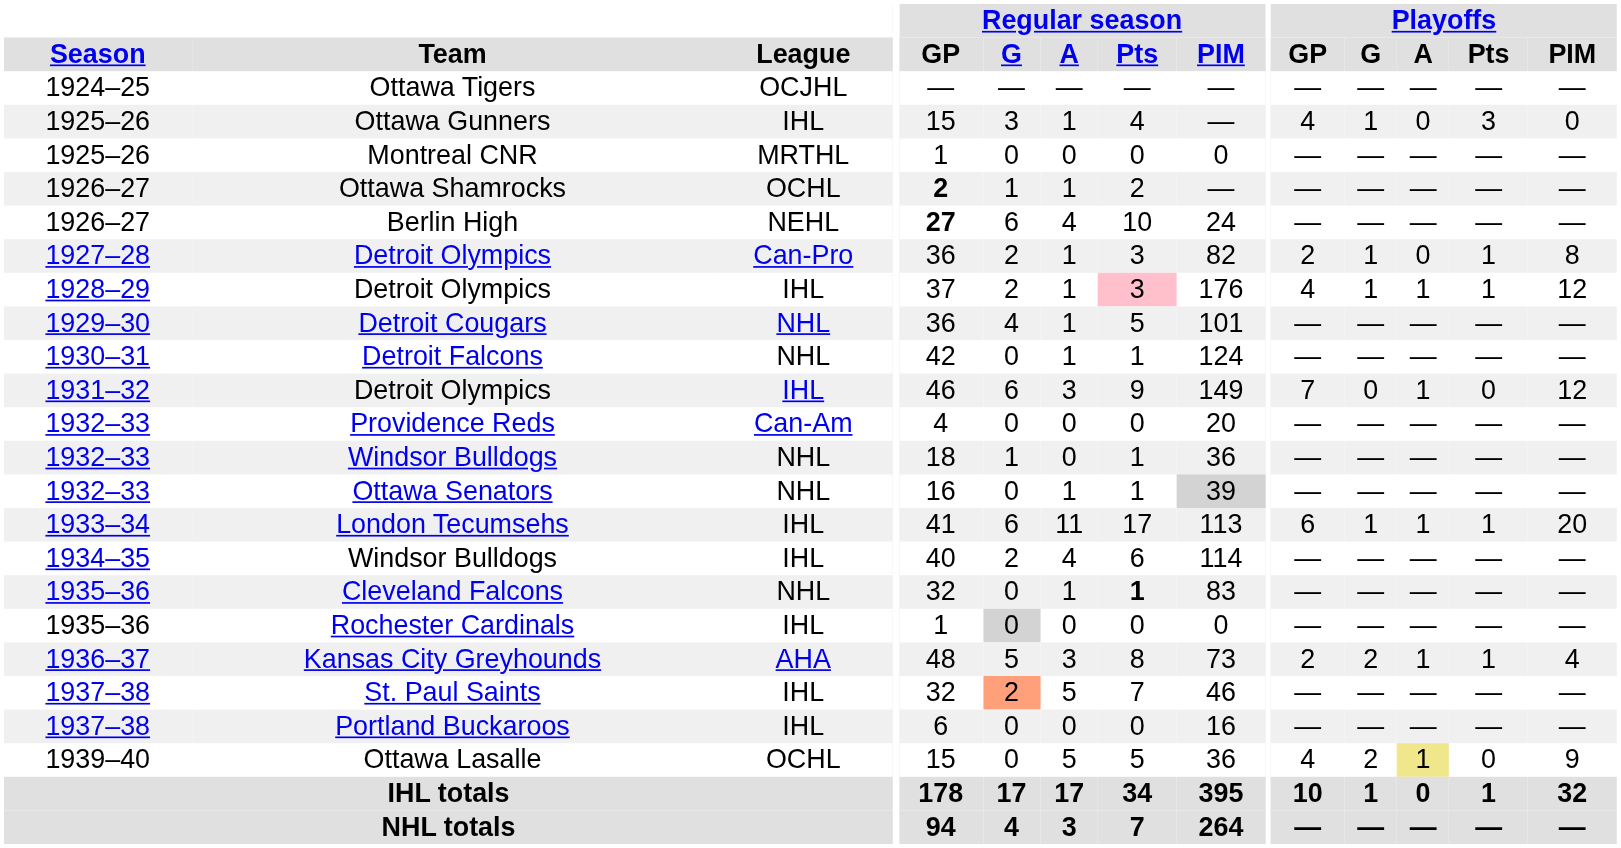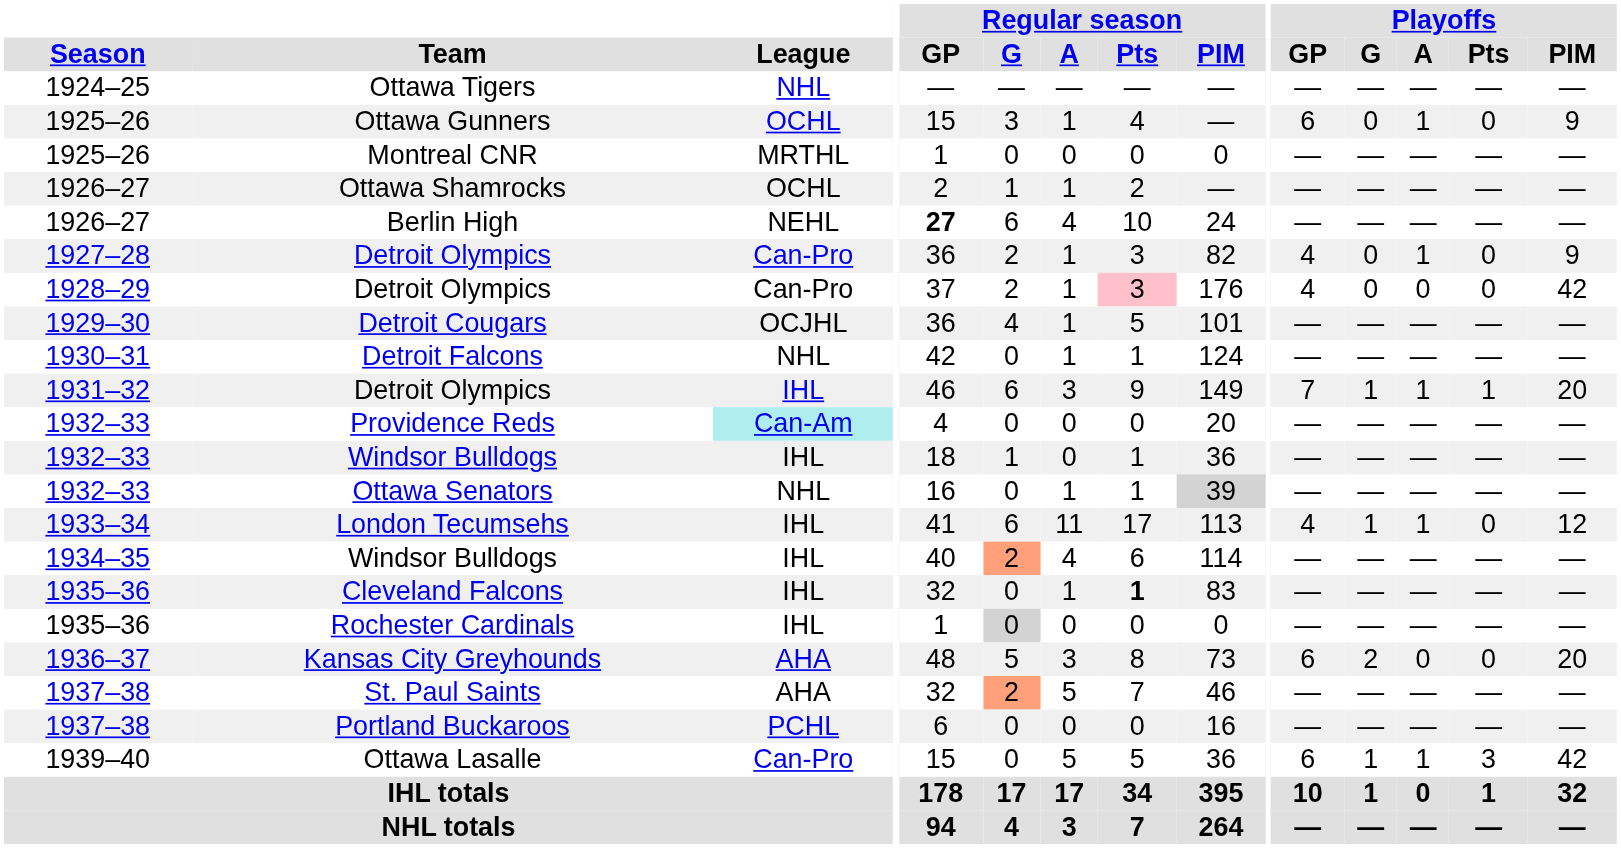 <table border="0" cellpadding="1" cellspacing="0" style="text-align:center; width:60em">
 <tr bgcolor="#e0e0e0">
 <th colspan="3" bgcolor="#ffffff"></th>
 <th rowspan="100" bgcolor="#ffffff"></th>
 <th colspan="5"><a href='#'>Regular season</a></th>
 <th rowspan="100" bgcolor="#ffffff"></th>
 <th colspan="5"><a href='#'>Playoffs</a></th>
 </tr>
 <tr bgcolor="#e0e0e0">
 <th><a href='#'>Season</a></th>
 <th>Team</th>
 <th>League</th>
 <th>GP</th>
 <th><a href='#'>G</a></th>
 <th><a href='#'>A</a></th>
 <th><a href='#'>Pts</a></th>
 <th><a href='#'>PIM</a></th>
 <th>GP</th>
 <th>G</th>
 <th>A</th>
 <th>Pts</th>
 <th>PIM</th>
 </tr>
 <tr>
 <td>1924–25</td>
 <td>Ottawa Tigers</td>
-<td>OCJHL</td>
+<td><a href='#'>NHL</a></td>
 <td>—</td>
 <td>—</td>
 <td>—</td>
 <td>—</td>
 <td>—</td>
 <td>—</td>
 <td>—</td>
 <td>—</td>
 <td>—</td>
 <td>—</td>
 </tr>
 <tr bgcolor="#f0f0f0">
 <td>1925–26</td>
 <td>Ottawa Gunners</td>
-<td>IHL</td>
+<td><a href='#'>OCHL</a></td>
 <td>15</td>
 <td>3</td>
 <td>1</td>
 <td>4</td>
 <td>—</td>
-<td>4</td>
+<td>6</td>
+<td>0</td>
 <td>1</td>
 <td>0</td>
-<td>3</td>
-<td>0</td>
+<td>9</td>
 </tr>
 <tr>
 <td>1925–26</td>
 <td>Montreal CNR</td>
 <td>MRTHL</td>
 <td>1</td>
 <td>0</td>
 <td>0</td>
 <td>0</td>
 <td>0</td>
 <td>—</td>
 <td>—</td>
 <td>—</td>
 <td>—</td>
 <td>—</td>
 </tr>
 <tr bgcolor="#f0f0f0">
 <td>1926–27</td>
 <td>Ottawa Shamrocks</td>
 <td>OCHL</td>
-<td><strong>2</strong></td>
+<td>2</td>
 <td>1</td>
 <td>1</td>
 <td>2</td>
 <td>—</td>
 <td>—</td>
 <td>—</td>
 <td>—</td>
 <td>—</td>
 <td>—</td>
 </tr>
 <tr>
 <td>1926–27</td>
 <td>Berlin High</td>
 <td>NEHL</td>
 <td><strong>27</strong></td>
 <td>6</td>
 <td>4</td>
 <td>10</td>
 <td>24</td>
 <td>—</td>
 <td>—</td>
 <td>—</td>
 <td>—</td>
 <td>—</td>
 </tr>
 <tr bgcolor="#f0f0f0">
 <td><a href='#'>1927–28</a></td>
 <td><a href='#'>Detroit Olympics</a></td>
 <td><a href='#'>Can-Pro</a></td>
 <td>36</td>
 <td>2</td>
 <td>1</td>
 <td>3</td>
 <td>82</td>
-<td>2</td>
+<td>4</td>
+<td>0</td>
 <td>1</td>
 <td>0</td>
-<td>1</td>
-<td>8</td>
+<td>9</td>
 </tr>
 <tr>
 <td><a href='#'>1928–29</a></td>
 <td>Detroit Olympics</td>
-<td>IHL</td>
+<td>Can-Pro</td>
 <td>37</td>
 <td>2</td>
 <td>1</td>
 <td style="background: pink;">3</td>
 <td>176</td>
 <td>4</td>
-<td>1</td>
-<td>1</td>
-<td>1</td>
-<td>12</td>
+<td>0</td>
+<td>0</td>
+<td>0</td>
+<td>42</td>
 </tr>
 <tr bgcolor="#f0f0f0">
 <td><a href='#'>1929–30</a></td>
 <td><a href='#'>Detroit Cougars</a></td>
-<td><a href='#'>NHL</a></td>
+<td>OCJHL</td>
 <td>36</td>
 <td>4</td>
 <td>1</td>
 <td>5</td>
 <td>101</td>
 <td>—</td>
 <td>—</td>
 <td>—</td>
 <td>—</td>
 <td>—</td>
 </tr>
 <tr>
 <td><a href='#'>1930–31</a></td>
 <td><a href='#'>Detroit Falcons</a></td>
 <td>NHL</td>
 <td>42</td>
 <td>0</td>
 <td>1</td>
 <td>1</td>
 <td>124</td>
 <td>—</td>
 <td>—</td>
 <td>—</td>
 <td>—</td>
 <td>—</td>
 </tr>
 <tr bgcolor="#f0f0f0">
 <td><a href='#'>1931–32</a></td>
 <td>Detroit Olympics</td>
 <td><a href='#'>IHL</a></td>
 <td>46</td>
 <td>6</td>
 <td>3</td>
 <td>9</td>
 <td>149</td>
 <td>7</td>
-<td>0</td>
 <td>1</td>
-<td>0</td>
-<td>12</td>
+<td>1</td>
+<td>1</td>
+<td>20</td>
 </tr>
 <tr>
 <td><a href='#'>1932–33</a></td>
 <td><a href='#'>Providence Reds</a></td>
-<td><a href='#'>Can-Am</a></td>
+<td style="background: paleturquoise;"><a href='#'>Can-Am</a></td>
 <td>4</td>
 <td>0</td>
 <td>0</td>
 <td>0</td>
 <td>20</td>
 <td>—</td>
 <td>—</td>
 <td>—</td>
 <td>—</td>
 <td>—</td>
 </tr>
 <tr bgcolor="#f0f0f0">
 <td><a href='#'>1932–33</a></td>
 <td><a href='#'>Windsor Bulldogs</a></td>
-<td>NHL</td>
+<td>IHL</td>
 <td>18</td>
 <td>1</td>
 <td>0</td>
 <td>1</td>
 <td>36</td>
 <td>—</td>
 <td>—</td>
 <td>—</td>
 <td>—</td>
 <td>—</td>
 </tr>
 <tr>
 <td><a href='#'>1932–33</a></td>
 <td><a href='#'>Ottawa Senators</a></td>
 <td>NHL</td>
 <td>16</td>
 <td>0</td>
 <td>1</td>
 <td>1</td>
 <td style="background: lightgrey;">39</td>
 <td>—</td>
 <td>—</td>
 <td>—</td>
 <td>—</td>
 <td>—</td>
 </tr>
 <tr bgcolor="#f0f0f0">
 <td><a href='#'>1933–34</a></td>
 <td><a href='#'>London Tecumsehs</a></td>
 <td>IHL</td>
 <td>41</td>
 <td>6</td>
 <td>11</td>
 <td>17</td>
 <td>113</td>
-<td>6</td>
+<td>4</td>
 <td>1</td>
 <td>1</td>
-<td>1</td>
-<td>20</td>
+<td>0</td>
+<td>12</td>
 </tr>
 <tr>
 <td><a href='#'>1934–35</a></td>
 <td>Windsor Bulldogs</td>
 <td>IHL</td>
 <td>40</td>
-<td>2</td>
+<td style="background: lightsalmon;">2</td>
 <td>4</td>
 <td>6</td>
 <td>114</td>
 <td>—</td>
 <td>—</td>
 <td>—</td>
 <td>—</td>
 <td>—</td>
 </tr>
 <tr bgcolor="#f0f0f0">
 <td><a href='#'>1935–36</a></td>
 <td><a href='#'>Cleveland Falcons</a></td>
-<td>NHL</td>
+<td>IHL</td>
 <td>32</td>
 <td>0</td>
 <td>1</td>
 <td><strong>1</strong></td>
 <td>83</td>
 <td>—</td>
 <td>—</td>
 <td>—</td>
 <td>—</td>
 <td>—</td>
 </tr>
 <tr>
 <td>1935–36</td>
 <td><a href='#'>Rochester Cardinals</a></td>
 <td>IHL</td>
 <td>1</td>
 <td style="background: lightgrey;">0</td>
 <td>0</td>
 <td>0</td>
 <td>0</td>
 <td>—</td>
 <td>—</td>
 <td>—</td>
 <td>—</td>
 <td>—</td>
 </tr>
 <tr bgcolor="#f0f0f0">
 <td><a href='#'>1936–37</a></td>
 <td><a href='#'>Kansas City Greyhounds</a></td>
 <td><a href='#'>AHA</a></td>
 <td>48</td>
 <td>5</td>
 <td>3</td>
 <td>8</td>
 <td>73</td>
+<td>6</td>
 <td>2</td>
-<td>2</td>
-<td>1</td>
-<td>1</td>
-<td>4</td>
+<td>0</td>
+<td>0</td>
+<td>20</td>
 </tr>
 <tr>
 <td><a href='#'>1937–38</a></td>
 <td><a href='#'>St. Paul Saints</a></td>
-<td>IHL</td>
+<td>AHA</td>
 <td>32</td>
 <td style="background: lightsalmon;">2</td>
 <td>5</td>
 <td>7</td>
 <td>46</td>
 <td>—</td>
 <td>—</td>
 <td>—</td>
 <td>—</td>
 <td>—</td>
 </tr>
 <tr bgcolor="#f0f0f0">
 <td><a href='#'>1937–38</a></td>
 <td><a href='#'>Portland Buckaroos</a></td>
-<td>IHL</td>
+<td><a href='#'>PCHL</a></td>
 <td>6</td>
 <td>0</td>
 <td>0</td>
 <td>0</td>
 <td>16</td>
 <td>—</td>
 <td>—</td>
 <td>—</td>
 <td>—</td>
 <td>—</td>
 </tr>
 <tr>
 <td>1939–40</td>
 <td>Ottawa Lasalle</td>
-<td>OCHL</td>
+<td><a href='#'>Can-Pro</a></td>
 <td>15</td>
 <td>0</td>
 <td>5</td>
 <td>5</td>
 <td>36</td>
-<td>4</td>
-<td>2</td>
-<td style="background: khaki;">1</td>
-<td>0</td>
-<td>9</td>
+<td>6</td>
+<td>1</td>
+<td>1</td>
+<td>3</td>
+<td>42</td>
 </tr>
 <tr bgcolor="#e0e0e0">
 <th colspan="3">IHL totals</th>
 <th>178</th>
 <th>17</th>
 <th>17</th>
 <th>34</th>
 <th>395</th>
 <th>10</th>
 <th>1</th>
 <th>0</th>
 <th>1</th>
 <th>32</th>
 </tr>
 <tr bgcolor="#e0e0e0">
 <th colspan="3">NHL totals</th>
 <th>94</th>
 <th>4</th>
 <th>3</th>
 <th>7</th>
 <th>264</th>
 <th>—</th>
 <th>—</th>
 <th>—</th>
 <th>—</th>
 <th>—</th>
 </tr>
 </table>
